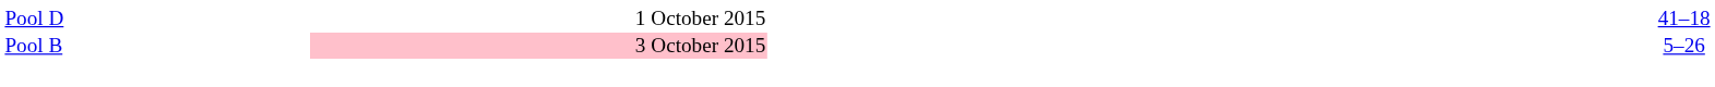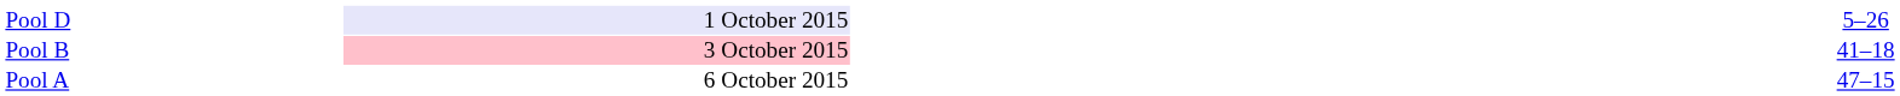 <table style="width:100%;" cellspacing="1">
 <tr>
 <th width=10%></th>
 <th width=15%></th>
 <th width=25%></th>
 <th width=10%></th>
 <th width=25%></th>
 </tr>
 <tr>
 <td align=left><a href='#'>Pool D</a></td>
-<td align=right>1 October 2015</td>
+<td align=right style="background: lavender;">1 October 2015</td>
 <td align=right></td>
-<td align=center><a href='#'>41–18</a></td>
+<td align=center><a href='#'>5–26</a></td>
 <td></td>
 </tr>
 <tr>
 <td align=left><a href='#'>Pool B</a></td>
 <td align=right style="background: pink;">3 October 2015</td>
 <td align=right></td>
-<td align=center><a href='#'>5–26</a></td>
+<td align=center><a href='#'>41–18</a></td>
+<td></td>
+</tr>
+<tr>
+<td align=left><a href='#'>Pool A</a></td>
+<td align=right>6 October 2015</td>
+<td align=right></td>
+<td align="center"><a href='#'>47–15</a></td>
 <td></td>
 </tr>
 </table>
